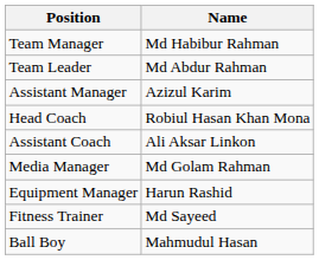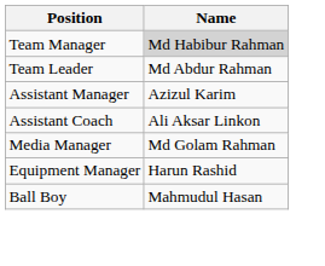 <table class="wikitable">
 <tr>
 <th>Position</th>
 <th>Name</th>
 </tr>
 <tr>
 <td>Team Manager</td>
-<td> Md Habibur Rahman</td>
+<td style="background: lightgrey;"> Md Habibur Rahman</td>
 </tr>
 <tr>
 <td>Team Leader</td>
 <td> Md Abdur Rahman</td>
 </tr>
 <tr>
 <td>Assistant Manager</td>
 <td> Azizul Karim</td>
-</tr>
-<tr>
-<td>Head Coach</td>
-<td> Robiul Hasan Khan Mona</td>
 </tr>
 <tr>
 <td>Assistant Coach</td>
 <td> Ali Aksar Linkon</td>
 </tr>
 <tr>
 <td>Media Manager</td>
 <td> Md Golam Rahman</td>
 </tr>
 <tr>
 <td>Equipment Manager</td>
 <td> Harun Rashid</td>
 </tr>
 <tr>
-<td>Fitness Trainer</td>
-<td> Md Sayeed</td>
-</tr>
-<tr>
 <td>Ball Boy</td>
 <td> Mahmudul Hasan</td>
 </tr>
 </table>
